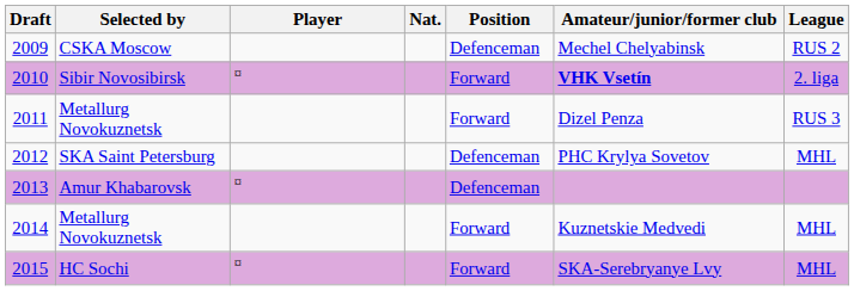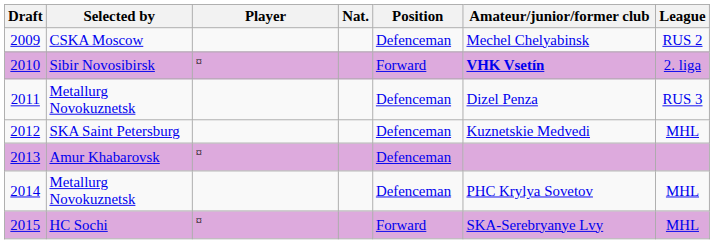 <table class="wikitable sortable">
 <tr>
 <th>Draft</th>
 <th width=150px>Selected by</th>
 <th width=150px>Player</th>
 <th>Nat.</th>
 <th width=90px>Position</th>
 <th width=200px>Amateur/junior/former club</th>
 <th>League</th>
 </tr>
 <tr>
 <td align=center><a href='#'>2009</a></td>
 <td><a href='#'>CSKA Moscow</a></td>
 <td></td>
 <td></td>
 <td><a href='#'>Defenceman</a></td>
 <td><a href='#'>Mechel Chelyabinsk</a></td>
 <td align=center><a href='#'>RUS 2</a></td>
 </tr>
 <tr bgcolor="#ddaadd">
 <td align=center><a href='#'>2010</a></td>
 <td><a href='#'>Sibir Novosibirsk</a></td>
 <td> <sup>¤</sup></td>
 <td></td>
 <td><a href='#'>Forward</a></td>
 <td><strong><a href='#'>VHK Vsetín</a></strong></td>
 <td align=center><a href='#'>2. liga</a></td>
 </tr>
 <tr>
 <td align=center><a href='#'>2011</a></td>
 <td><a href='#'>Metallurg Novokuznetsk</a></td>
 <td></td>
 <td></td>
-<td><a href='#'>Forward</a></td>
+<td><a href='#'>Defenceman</a></td>
 <td><a href='#'>Dizel Penza</a></td>
 <td align=center><a href='#'>RUS 3</a></td>
 </tr>
 <tr>
 <td align=center><a href='#'>2012</a></td>
 <td><a href='#'>SKA Saint Petersburg</a></td>
 <td></td>
 <td></td>
 <td><a href='#'>Defenceman</a></td>
-<td><a href='#'>PHC Krylya Sovetov</a></td>
+<td><a href='#'>Kuznetskie Medvedi</a></td>
 <td align=center><a href='#'>MHL</a></td>
 </tr>
 <tr bgcolor="#ddaadd">
 <td align=center><a href='#'>2013</a></td>
 <td><a href='#'>Amur Khabarovsk</a></td>
 <td> <sup>¤</sup></td>
 <td></td>
 <td><a href='#'>Defenceman</a></td>
 <td></td>
 <td align=center></td>
 </tr>
 <tr>
 <td align=center><a href='#'>2014</a></td>
 <td><a href='#'>Metallurg Novokuznetsk</a></td>
 <td></td>
 <td></td>
-<td><a href='#'>Forward</a></td>
-<td><a href='#'>Kuznetskie Medvedi</a></td>
+<td><a href='#'>Defenceman</a></td>
+<td><a href='#'>PHC Krylya Sovetov</a></td>
 <td align=center><a href='#'>MHL</a></td>
 </tr>
 <tr bgcolor="#ddaadd">
 <td align=center><a href='#'>2015</a></td>
 <td><a href='#'>HC Sochi</a></td>
 <td> <sup>¤</sup></td>
 <td></td>
 <td><a href='#'>Forward</a></td>
 <td><a href='#'>SKA-Serebryanye Lvy</a></td>
 <td align=center><a href='#'>MHL</a></td>
 </tr>
 </table>
